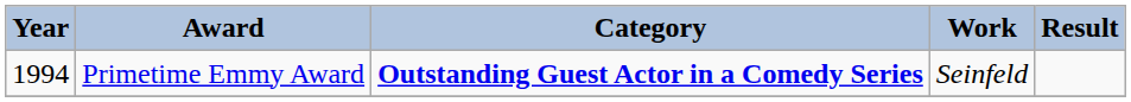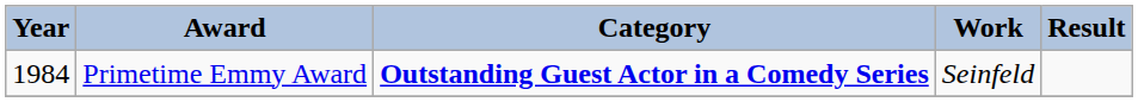 <table class="wikitable">
 <tr style="text-align:center;">
 <th style="background:#B0C4DE">Year</th>
 <th style="background:#B0C4DE">Award</th>
 <th style="background:#B0C4DE">Category</th>
 <th style="background:#B0C4DE">Work</th>
 <th style="background:#B0C4DE">Result</th>
 </tr>
 <tr>
-<td>1994</td>
+<td>1984</td>
 <td><a href='#'>Primetime Emmy Award</a></td>
 <td><strong><a href='#'>Outstanding Guest Actor in a Comedy Series</a></strong></td>
 <td><em>Seinfeld</em></td>
 <td></td>
 </tr>
 <tr>
 </tr>
 </table>
